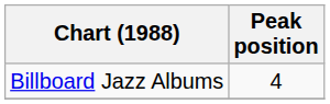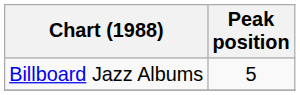 <table class="wikitable">
 <tr>
 <th>Chart (1988)</th>
 <th>Peak<br>position</th>
 </tr>
 <tr>
 <td><a href='#'>Billboard</a> Jazz Albums</td>
-<td align=center>4</td>
+<td align=center>5</td>
 </tr>
 <tr>
 </tr>
 </table>
